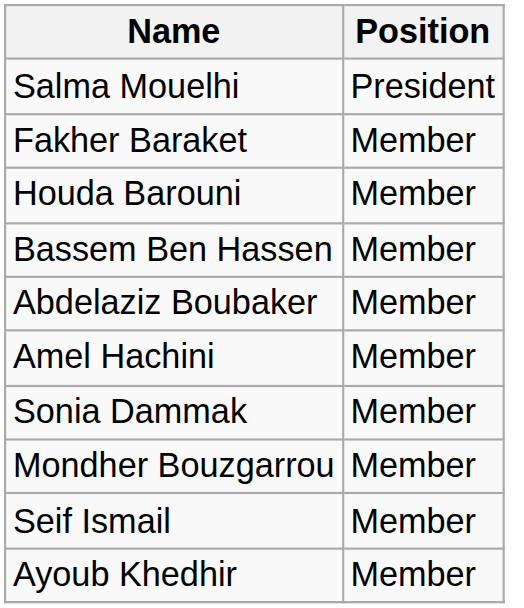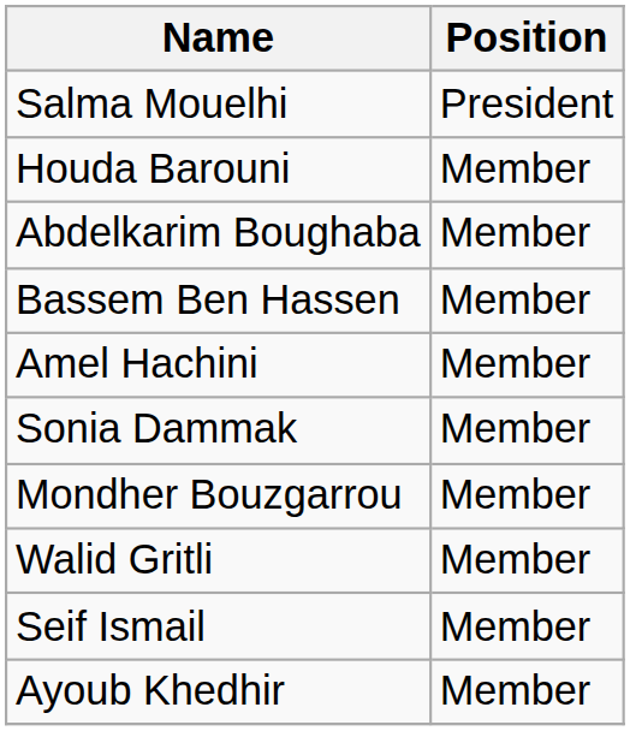 <table class="wikitable">
 <tr style="background:#EFEFEF">
 <th>Name</th>
 <th>Position</th>
 </tr>
 <tr>
 <td> Salma Mouelhi</td>
 <td>President</td>
 </tr>
 <tr>
-<td> Fakher Baraket</td>
-<td>Member</td>
-</tr>
-<tr>
 <td> Houda Barouni</td>
 <td>Member</td>
 </tr>
 <tr>
-<td> Bassem Ben Hassen</td>
+<td> Abdelkarim Boughaba</td>
 <td>Member</td>
 </tr>
 <tr>
-<td> Abdelaziz Boubaker</td>
+<td> Bassem Ben Hassen</td>
 <td>Member</td>
 </tr>
 <tr>
 <td> Amel Hachini</td>
 <td>Member</td>
 </tr>
 <tr>
 <td> Sonia Dammak</td>
 <td>Member</td>
 </tr>
 <tr>
 <td> Mondher Bouzgarrou</td>
 <td>Member</td>
 </tr>
 <tr>
+<td> Walid Gritli</td>
+<td>Member</td>
+</tr>
+<tr>
 <td> Seif Ismail</td>
 <td>Member</td>
 </tr>
 <tr>
 <td> Ayoub Khedhir</td>
 <td>Member</td>
 </tr>
 <tr>
 </tr>
 </table>
